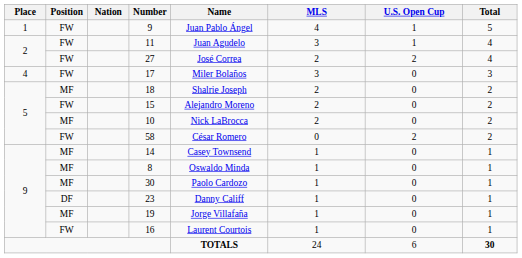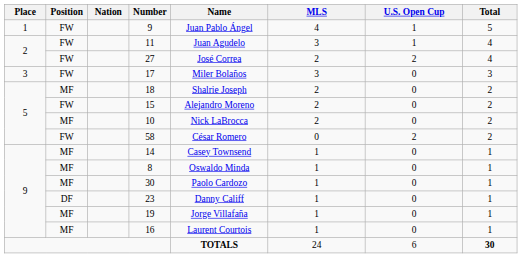 <table class="wikitable" style="font-size: 95%; text-align: center;">
 <tr>
 <th width=60>Place</th>
 <th width=60>Position</th>
 <th width=60>Nation</th>
 <th width=60>Number</th>
 <th width=150>Name</th>
 <th width=150><a href='#'>MLS</a></th>
 <th width=150><a href='#'>U.S. Open Cup</a></th>
 <th width=80>Total</th>
 </tr>
 <tr>
 <td>1</td>
 <td>FW</td>
 <td></td>
 <td>9</td>
 <td><a href='#'>Juan Pablo Ángel</a></td>
 <td>4</td>
 <td>1</td>
 <td>5</td>
 </tr>
 <tr>
 <td rowspan="2">2</td>
 <td>FW</td>
 <td></td>
 <td>11</td>
 <td><a href='#'>Juan Agudelo</a></td>
 <td>3</td>
 <td>1</td>
 <td>4</td>
 </tr>
 <tr>
 <td>FW</td>
 <td></td>
 <td>27</td>
 <td><a href='#'>José Correa</a></td>
 <td>2</td>
 <td>2</td>
 <td>4</td>
 </tr>
 <tr>
-<td>4</td>
+<td>3</td>
 <td>FW</td>
 <td></td>
 <td>17</td>
 <td><a href='#'>Miler Bolaños</a></td>
 <td>3</td>
 <td>0</td>
 <td>3</td>
 </tr>
 <tr>
 <td rowspan="4">5</td>
 <td>MF</td>
 <td></td>
 <td>18</td>
 <td><a href='#'>Shalrie Joseph</a></td>
 <td>2</td>
 <td>0</td>
 <td>2</td>
 </tr>
 <tr>
 <td>FW</td>
 <td></td>
 <td>15</td>
 <td><a href='#'>Alejandro Moreno</a></td>
 <td>2</td>
 <td>0</td>
 <td>2</td>
 </tr>
 <tr>
 <td>MF</td>
 <td></td>
 <td>10</td>
 <td><a href='#'>Nick LaBrocca</a></td>
 <td>2</td>
 <td>0</td>
 <td>2</td>
 </tr>
 <tr>
 <td>FW</td>
 <td></td>
 <td>58</td>
 <td><a href='#'>César Romero</a></td>
 <td>0</td>
 <td>2</td>
 <td>2</td>
 </tr>
 <tr>
 <td rowspan="6">9</td>
 <td>MF</td>
 <td></td>
 <td>14</td>
 <td><a href='#'>Casey Townsend</a></td>
 <td>1</td>
 <td>0</td>
 <td>1</td>
 </tr>
 <tr>
 <td>MF</td>
 <td></td>
 <td>8</td>
 <td><a href='#'>Oswaldo Minda</a></td>
 <td>1</td>
 <td>0</td>
 <td>1</td>
 </tr>
 <tr>
 <td>MF</td>
 <td></td>
 <td>30</td>
 <td><a href='#'>Paolo Cardozo</a></td>
 <td>1</td>
 <td>0</td>
 <td>1</td>
 </tr>
 <tr>
 <td>DF</td>
 <td></td>
 <td>23</td>
 <td><a href='#'>Danny Califf</a></td>
 <td>1</td>
 <td>0</td>
 <td>1</td>
 </tr>
 <tr>
 <td>MF</td>
 <td></td>
 <td>19</td>
 <td><a href='#'>Jorge Villafaña</a></td>
 <td>1</td>
 <td>0</td>
 <td>1</td>
 </tr>
 <tr>
-<td>FW</td>
+<td>MF</td>
 <td></td>
 <td>16</td>
 <td><a href='#'>Laurent Courtois</a></td>
 <td>1</td>
 <td>0</td>
 <td>1</td>
 </tr>
 <tr>
 <td colspan="4"></td>
 <td><strong>TOTALS</strong></td>
 <td>24</td>
 <td>6</td>
 <td><strong>30</strong></td>
 </tr>
 </table>
